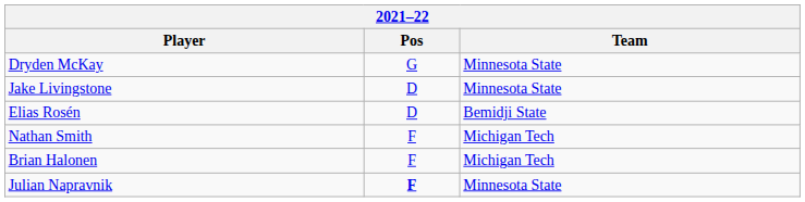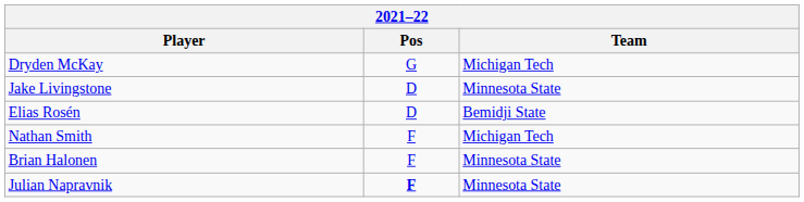 <table class="wikitable" width=95%>
 <tr>
 <th colspan=3><a href='#'>2021–22</a></th>
 </tr>
 <tr>
 <th>Player</th>
 <th>Pos</th>
 <th>Team</th>
 </tr>
 <tr>
 <td><a href='#'>Dryden McKay</a></td>
 <td style="text-align:center;"><a href='#'>G</a></td>
-<td><a href='#'>Minnesota State</a></td>
+<td><a href='#'>Michigan Tech</a></td>
 </tr>
 <tr>
 <td><a href='#'>Jake Livingstone</a></td>
 <td style="text-align:center;"><a href='#'>D</a></td>
 <td><a href='#'>Minnesota State</a></td>
 </tr>
 <tr>
 <td><a href='#'>Elias Rosén</a></td>
 <td style="text-align:center;"><a href='#'>D</a></td>
 <td><a href='#'>Bemidji State</a></td>
 </tr>
 <tr>
 <td><a href='#'>Nathan Smith</a></td>
 <td style="text-align:center;"><a href='#'>F</a></td>
 <td><a href='#'>Michigan Tech</a></td>
 </tr>
 <tr>
 <td><a href='#'>Brian Halonen</a></td>
 <td style="text-align:center;"><a href='#'>F</a></td>
-<td><a href='#'>Michigan Tech</a></td>
+<td><a href='#'>Minnesota State</a></td>
 </tr>
 <tr>
 <td><a href='#'>Julian Napravnik</a></td>
 <td style="text-align:center;"><strong><a href='#'>F</a></strong></td>
 <td><a href='#'>Minnesota State</a></td>
 </tr>
 </table>
